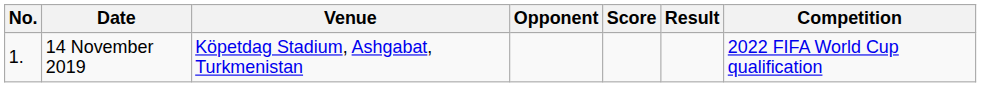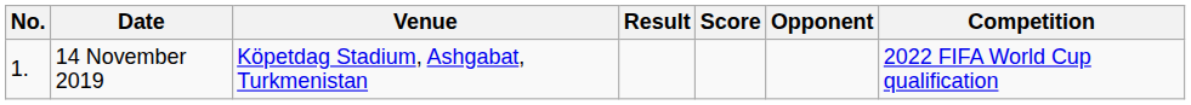 <table class="wikitable">
 <tr>
 <th>No.</th>
 <th>Date</th>
 <th>Venue</th>
+<th>Result</th>
+<th>Score</th>
 <th>Opponent</th>
-<th>Score</th>
-<th>Result</th>
 <th>Competition</th>
 </tr>
 <tr>
 <td>1.</td>
 <td>14 November 2019</td>
 <td><a href='#'>Köpetdag Stadium</a>, <a href='#'>Ashgabat</a>, <a href='#'>Turkmenistan</a></td>
 <td></td>
 <td></td>
 <td></td>
 <td><a href='#'>2022 FIFA World Cup qualification</a></td>
 </tr>
 </table>
